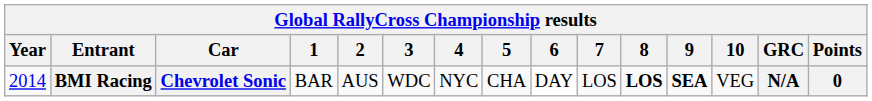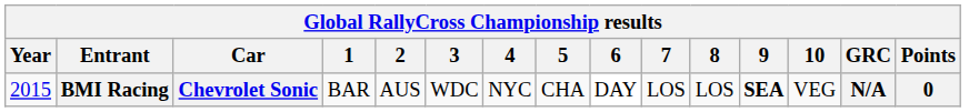 <table class="wikitable" style="text-align:center; font-size:85%">
 <tr>
 <th colspan=18><a href='#'>Global RallyCross Championship</a> results</th>
 </tr>
 <tr>
 <th>Year</th>
 <th>Entrant</th>
 <th>Car</th>
 <th>1</th>
 <th>2</th>
 <th>3</th>
 <th>4</th>
 <th>5</th>
 <th>6</th>
 <th>7</th>
 <th>8</th>
 <th>9</th>
 <th>10</th>
 <th>GRC</th>
 <th>Points</th>
 </tr>
 <tr>
-<td><a href='#'>2014</a></td>
+<td><a href='#'>2015</a></td>
 <th>BMI Racing</th>
 <th><a href='#'>Chevrolet Sonic</a></th>
 <td>BAR</td>
 <td>AUS</td>
 <td>WDC</td>
 <td>NYC</td>
 <td>CHA</td>
 <td style="background:#FFFFFF;">DAY<br></td>
 <td>LOS</td>
-<td><strong>LOS</strong></td>
+<td>LOS</td>
 <td><strong>SEA</strong></td>
 <td>VEG</td>
 <th>N/A</th>
 <th>0</th>
 </tr>
 </table>
